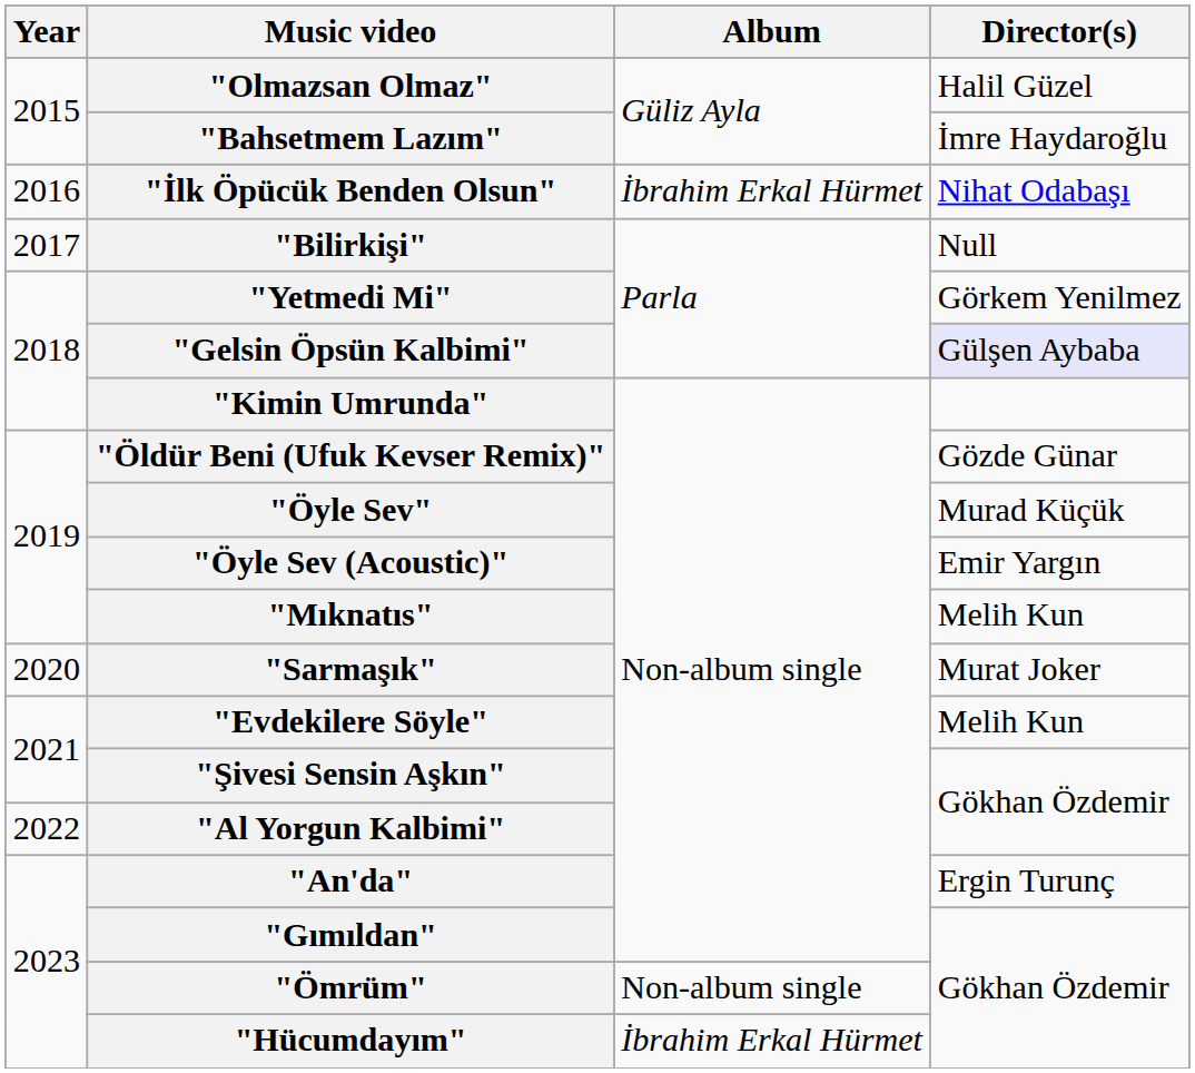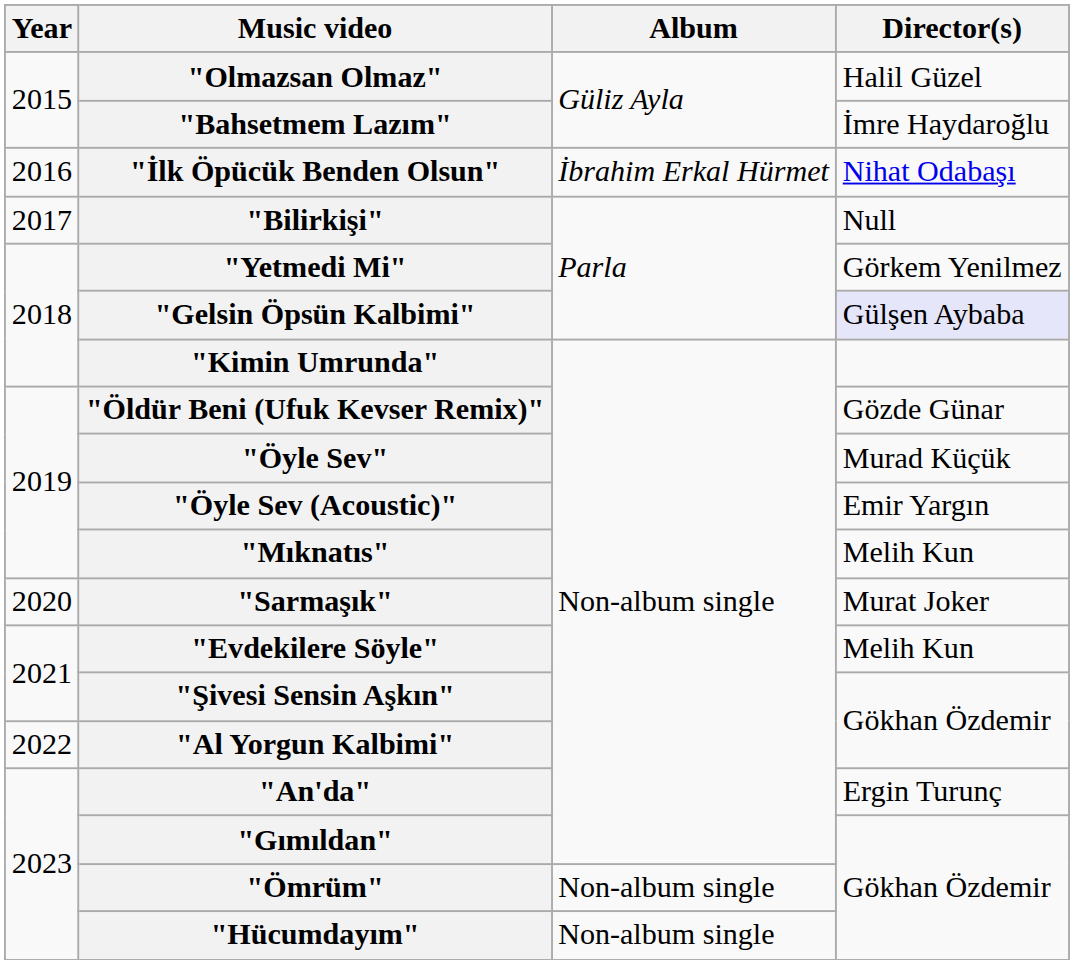 <table class="wikitable plainrowheaders">
 <tr>
 <th scope="col">Year</th>
 <th scope="col">Music video</th>
 <th scope="col">Album</th>
 <th scope="col">Director(s)</th>
 </tr>
 <tr>
 <td rowspan="2">2015</td>
 <th scope="row">"Olmazsan Olmaz"</th>
 <td rowspan="2"><em>Güliz Ayla</em></td>
 <td>Halil Güzel</td>
 </tr>
 <tr>
 <th scope="row">"Bahsetmem Lazım"</th>
 <td>İmre Haydaroğlu</td>
 </tr>
 <tr>
 <td>2016</td>
 <th scope="row">"İlk Öpücük Benden Olsun"</th>
 <td><em>İbrahim Erkal Hürmet</em></td>
 <td><a href='#'>Nihat Odabaşı</a></td>
 </tr>
 <tr>
 <td>2017</td>
 <th scope="row">"Bilirkişi"</th>
 <td rowspan="3"><em>Parla</em></td>
 <td>Null</td>
 </tr>
 <tr>
 <td rowspan="3">2018</td>
 <th scope="row">"Yetmedi Mi"</th>
 <td>Görkem Yenilmez</td>
 </tr>
 <tr>
 <th scope="row">"Gelsin Öpsün Kalbimi"</th>
 <td style="background: lavender;">Gülşen Aybaba</td>
 </tr>
 <tr>
 <th scope="row">"Kimin Umrunda"</th>
 <td rowspan="11">Non-album single</td>
 <td></td>
 </tr>
 <tr>
 <td rowspan="4">2019</td>
 <th scope="row">"Öldür Beni (Ufuk Kevser Remix)"</th>
 <td>Gözde Günar</td>
 </tr>
 <tr>
 <th scope="row">"Öyle Sev"</th>
 <td>Murad Küçük</td>
 </tr>
 <tr>
 <th scope="row">"Öyle Sev (Acoustic)"</th>
 <td>Emir Yargın</td>
 </tr>
 <tr>
 <th scope="row">"Mıknatıs"</th>
 <td>Melih Kun</td>
 </tr>
 <tr>
 <td rowspan="1">2020</td>
 <th scope="row">"Sarmaşık"</th>
 <td>Murat Joker</td>
 </tr>
 <tr>
 <td rowspan="2">2021</td>
 <th scope="row">"Evdekilere Söyle"</th>
 <td>Melih Kun</td>
 </tr>
 <tr>
 <th scope="row">"Şivesi Sensin Aşkın"</th>
 <td rowspan="2">Gökhan Özdemir</td>
 </tr>
 <tr>
 <td rowspan="1">2022</td>
 <th scope="row">"Al Yorgun Kalbimi"</th>
 </tr>
 <tr>
 <td rowspan="4">2023</td>
 <th scope="row">"An'da"</th>
 <td>Ergin Turunç</td>
 </tr>
 <tr>
 <th scope="row">"Gımıldan"</th>
 <td rowspan="3">Gökhan Özdemir</td>
 </tr>
 <tr>
 <th scope="row">"Ömrüm"</th>
 <td>Non-album single</td>
 </tr>
 <tr>
 <th scope="row">"Hücumdayım"</th>
-<td><em>İbrahim Erkal Hürmet</em></td>
+<td>Non-album single</td>
 </tr>
 </table>
